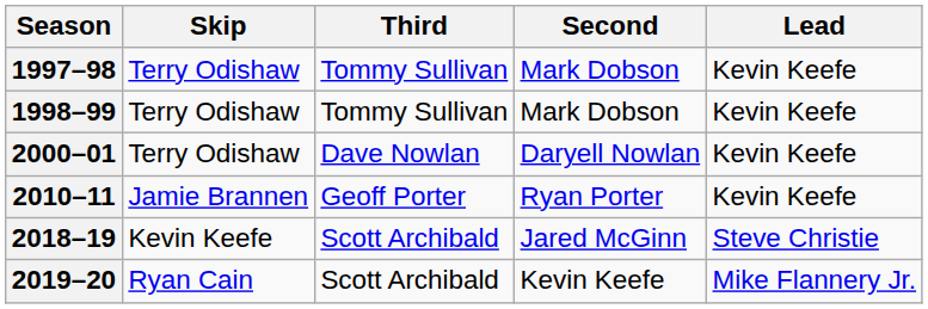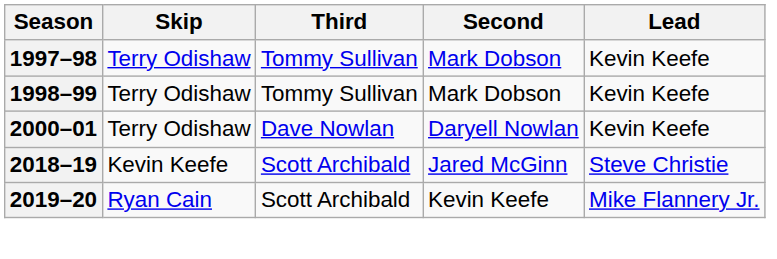 <table class="wikitable">
 <tr>
 <th scope="col">Season</th>
 <th scope="col">Skip</th>
 <th scope="col">Third</th>
 <th scope="col">Second</th>
 <th scope="col">Lead</th>
 </tr>
 <tr>
 <th scope="row">1997–98</th>
 <td><a href='#'>Terry Odishaw</a></td>
 <td><a href='#'>Tommy Sullivan</a></td>
 <td><a href='#'>Mark Dobson</a></td>
 <td>Kevin Keefe</td>
 </tr>
 <tr>
 <th scope="row">1998–99</th>
 <td>Terry Odishaw</td>
 <td>Tommy Sullivan</td>
 <td>Mark Dobson</td>
 <td>Kevin Keefe</td>
 </tr>
 <tr>
 <th scope="row">2000–01</th>
 <td>Terry Odishaw</td>
 <td><a href='#'>Dave Nowlan</a></td>
 <td><a href='#'>Daryell Nowlan</a></td>
 <td>Kevin Keefe</td>
 </tr>
 <tr>
-<th scope="row">2010–11</th>
-<td><a href='#'>Jamie Brannen</a></td>
-<td><a href='#'>Geoff Porter</a></td>
-<td><a href='#'>Ryan Porter</a></td>
-<td>Kevin Keefe</td>
-</tr>
-<tr>
 <th scope="row">2018–19</th>
 <td>Kevin Keefe</td>
 <td><a href='#'>Scott Archibald</a></td>
 <td><a href='#'>Jared McGinn</a></td>
 <td><a href='#'>Steve Christie</a></td>
 </tr>
 <tr>
 <th scope="row">2019–20</th>
 <td><a href='#'>Ryan Cain</a></td>
 <td>Scott Archibald</td>
 <td>Kevin Keefe</td>
 <td><a href='#'>Mike Flannery Jr.</a></td>
 </tr>
 </table>
